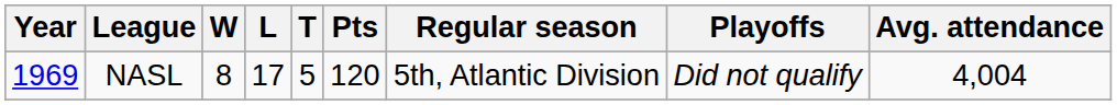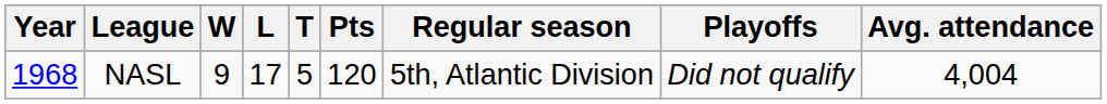 <table class="wikitable" style="text-align:center">
 <tr>
 <th>Year</th>
 <th>League</th>
 <th>W</th>
 <th>L</th>
 <th>T</th>
 <th>Pts</th>
 <th>Regular season</th>
 <th>Playoffs</th>
 <th>Avg. attendance</th>
 </tr>
 <tr>
-<td><a href='#'>1969</a></td>
+<td><a href='#'>1968</a></td>
 <td>NASL</td>
-<td>8</td>
+<td>9</td>
 <td>17</td>
 <td>5</td>
 <td>120</td>
 <td>5th, Atlantic Division</td>
 <td><em>Did not qualify</em></td>
 <td>4,004</td>
 </tr>
 </table>
